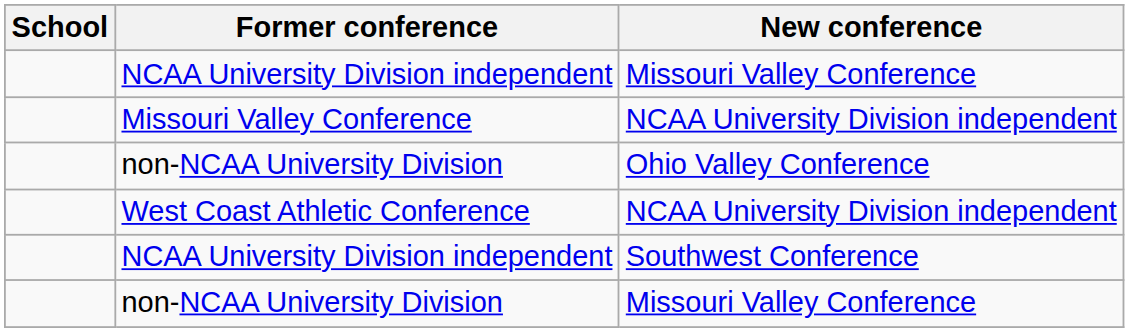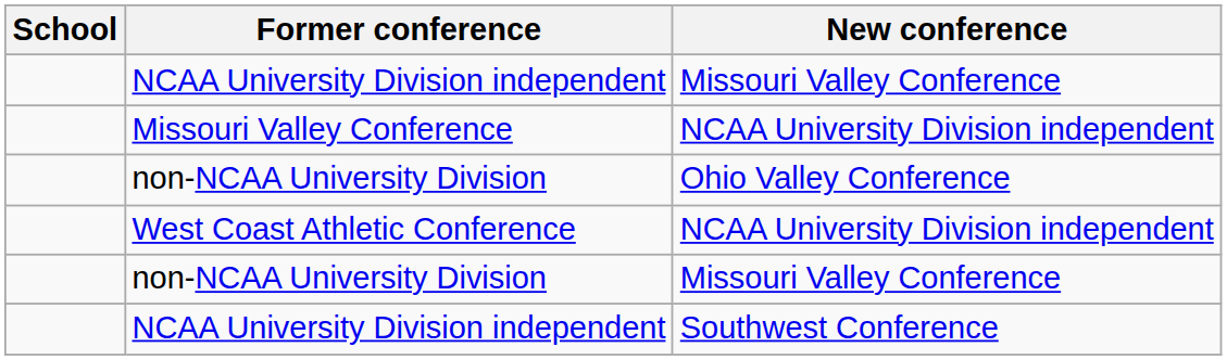 <table class="wikitable sortable">
 <tr>
 <th>School</th>
 <th>Former conference</th>
 <th>New conference</th>
 </tr>
 <tr>
 <td></td>
 <td><a href='#'>NCAA University Division independent</a></td>
 <td><a href='#'>Missouri Valley Conference</a></td>
 </tr>
 <tr>
 <td></td>
 <td><a href='#'>Missouri Valley Conference</a></td>
 <td><a href='#'>NCAA University Division independent</a></td>
 </tr>
 <tr>
 <td></td>
 <td>non-<a href='#'>NCAA University Division</a></td>
 <td><a href='#'>Ohio Valley Conference</a></td>
 </tr>
 <tr>
 <td></td>
 <td><a href='#'>West Coast Athletic Conference</a></td>
 <td><a href='#'>NCAA University Division independent</a></td>
 </tr>
 <tr>
 <td></td>
+<td>non-<a href='#'>NCAA University Division</a></td>
+<td><a href='#'>Missouri Valley Conference</a></td>
+</tr>
+<tr>
+<td></td>
 <td><a href='#'>NCAA University Division independent</a></td>
 <td><a href='#'>Southwest Conference</a></td>
 </tr>
-<tr>
-<td></td>
-<td>non-<a href='#'>NCAA University Division</a></td>
-<td><a href='#'>Missouri Valley Conference</a></td>
-</tr>
 </table>
